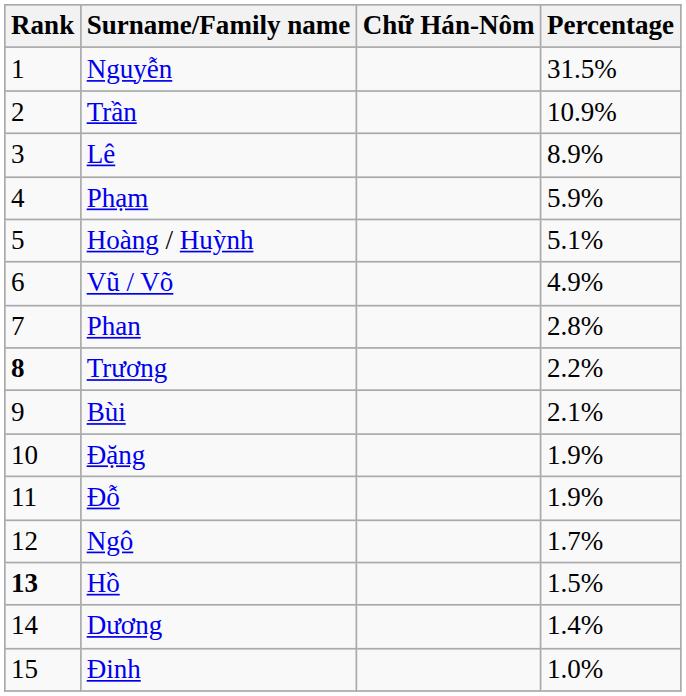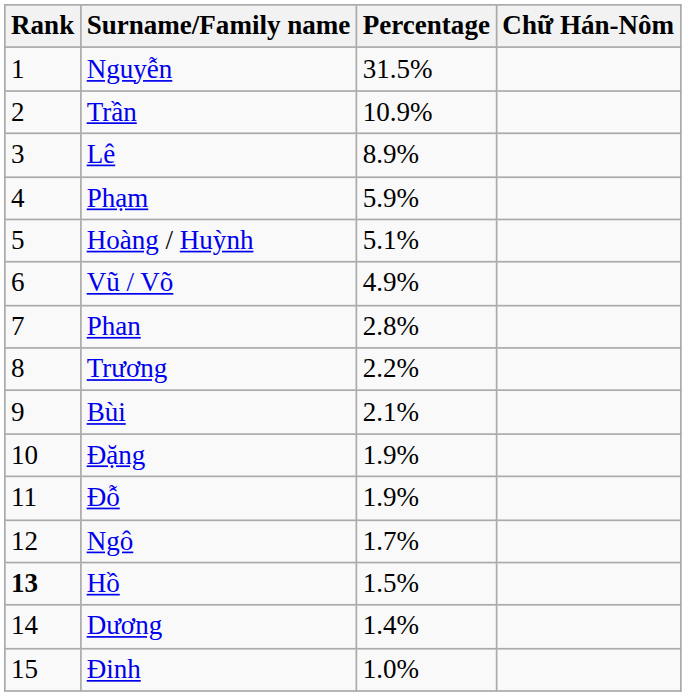 <table class="wikitable">
 <tr>
 <th>Rank</th>
 <th>Surname/Family name</th>
+<th>Percentage</th>
 <th>Chữ Hán-Nôm</th>
-<th>Percentage</th>
 </tr>
 <tr>
 <td>1</td>
 <td><a href='#'>Nguyễn</a></td>
+<td>31.5%</td>
 <td></td>
-<td>31.5%</td>
 </tr>
 <tr>
 <td>2</td>
 <td><a href='#'>Trần</a></td>
+<td>10.9%</td>
 <td></td>
-<td>10.9%</td>
 </tr>
 <tr>
 <td>3</td>
 <td><a href='#'>Lê</a></td>
+<td>8.9%</td>
 <td></td>
-<td>8.9%</td>
 </tr>
 <tr>
 <td>4</td>
 <td><a href='#'>Phạm</a></td>
+<td>5.9%</td>
 <td></td>
-<td>5.9%</td>
 </tr>
 <tr>
 <td>5</td>
 <td><a href='#'>Hoàng</a> / <a href='#'>Huỳnh</a></td>
+<td>5.1%</td>
 <td></td>
-<td>5.1%</td>
 </tr>
 <tr>
 <td>6</td>
 <td><a href='#'>Vũ / Võ</a></td>
+<td>4.9%</td>
 <td></td>
-<td>4.9%</td>
 </tr>
 <tr>
 <td>7</td>
 <td><a href='#'>Phan</a></td>
+<td>2.8%</td>
 <td></td>
-<td>2.8%</td>
 </tr>
 <tr>
-<td><strong>8</strong></td>
+<td>8</td>
 <td><a href='#'>Trương</a></td>
+<td>2.2%</td>
 <td></td>
-<td>2.2%</td>
 </tr>
 <tr>
 <td>9</td>
 <td><a href='#'>Bùi</a></td>
+<td>2.1%</td>
 <td></td>
-<td>2.1%</td>
 </tr>
 <tr>
 <td>10</td>
 <td><a href='#'>Đặng</a></td>
+<td>1.9%</td>
 <td></td>
-<td>1.9%</td>
 </tr>
 <tr>
 <td>11</td>
 <td><a href='#'>Đỗ</a></td>
+<td>1.9%</td>
 <td></td>
-<td>1.9%</td>
 </tr>
 <tr>
 <td>12</td>
 <td><a href='#'>Ngô</a></td>
+<td>1.7%</td>
 <td></td>
-<td>1.7%</td>
 </tr>
 <tr>
 <td><strong>13</strong></td>
 <td><a href='#'>Hồ</a></td>
+<td>1.5%</td>
 <td></td>
-<td>1.5%</td>
 </tr>
 <tr>
 <td>14</td>
 <td><a href='#'>Dương</a></td>
+<td>1.4%</td>
 <td></td>
-<td>1.4%</td>
 </tr>
 <tr>
 <td>15</td>
 <td><a href='#'>Đinh</a></td>
+<td>1.0%</td>
 <td></td>
-<td>1.0%</td>
 </tr>
 </table>
